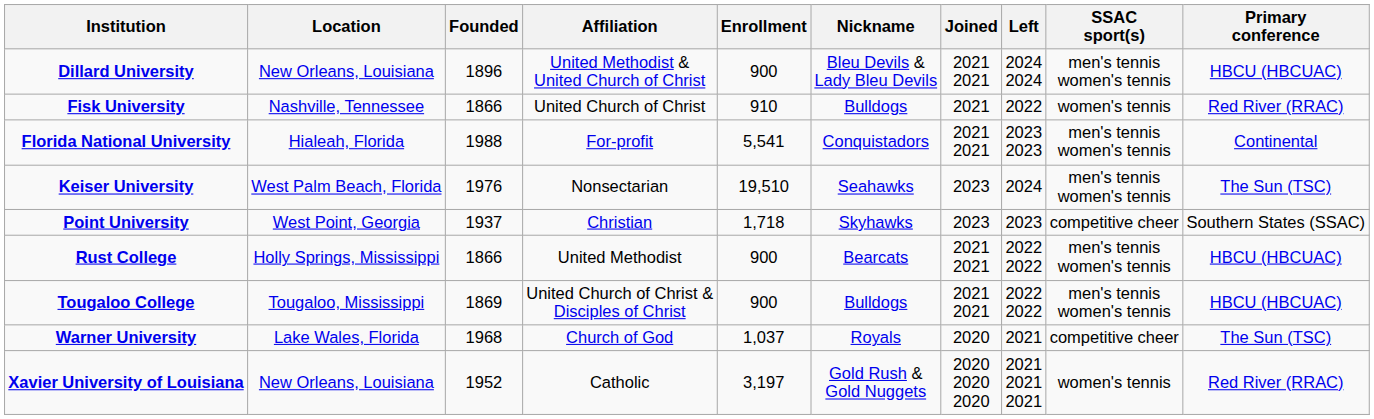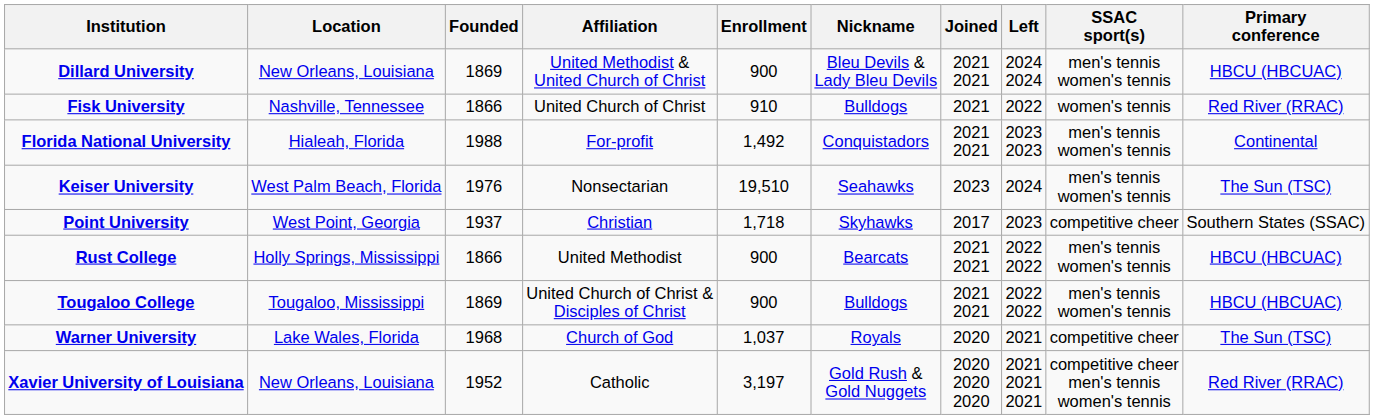 <table class="wikitable sortable" style="text-align:center">
 <tr>
 <th>Institution</th>
 <th>Location</th>
 <th>Founded</th>
 <th>Affiliation</th>
 <th>Enrollment</th>
 <th>Nickname</th>
 <th>Joined</th>
 <th>Left</th>
 <th>SSAC<br>sport(s)</th>
 <th>Primary<br>conference</th>
 </tr>
 <tr>
 <td><strong><a href='#'>Dillard University</a></strong></td>
 <td><a href='#'>New Orleans, Louisiana</a></td>
-<td>1896</td>
+<td>1869</td>
 <td><a href='#'>United Methodist</a> &<br><a href='#'>United Church of Christ</a></td>
 <td>900</td>
 <td><a href='#'>Bleu Devils</a> &<br><a href='#'>Lady Bleu Devils</a></td>
 <td>2021<br>2021</td>
 <td>2024<br>2024</td>
 <td>men's tennis<br>women's tennis</td>
 <td><a href='#'>HBCU (HBCUAC)</a></td>
 </tr>
 <tr>
 <td><strong><a href='#'>Fisk University</a></strong></td>
 <td><a href='#'>Nashville, Tennessee</a></td>
 <td>1866</td>
 <td>United Church of Christ</td>
 <td>910</td>
 <td><a href='#'>Bulldogs</a></td>
 <td>2021</td>
 <td>2022</td>
 <td>women's tennis</td>
 <td><a href='#'>Red River (RRAC)</a></td>
 </tr>
 <tr>
 <td><strong><a href='#'>Florida National University</a></strong></td>
 <td><a href='#'>Hialeah, Florida</a></td>
 <td>1988</td>
 <td><a href='#'>For-profit</a></td>
-<td>5,541</td>
+<td>1,492</td>
 <td><a href='#'>Conquistadors</a></td>
 <td>2021<br>2021</td>
 <td>2023<br>2023</td>
 <td>men's tennis<br>women's tennis</td>
 <td><a href='#'>Continental</a></td>
 </tr>
 <tr>
 <td><strong><a href='#'>Keiser University</a></strong></td>
 <td><a href='#'>West Palm Beach, Florida</a></td>
 <td>1976</td>
 <td>Nonsectarian</td>
 <td>19,510</td>
 <td><a href='#'>Seahawks</a></td>
 <td>2023</td>
 <td>2024</td>
 <td>men's tennis<br>women's tennis</td>
 <td><a href='#'>The Sun (TSC)</a></td>
 </tr>
 <tr>
 <td><strong><a href='#'>Point University</a></strong></td>
 <td><a href='#'>West Point, Georgia</a></td>
 <td>1937</td>
 <td><a href='#'>Christian</a></td>
 <td>1,718</td>
 <td><a href='#'>Skyhawks</a></td>
-<td>2023</td>
+<td>2017</td>
 <td>2023</td>
 <td>competitive cheer</td>
 <td>Southern States (SSAC)</td>
 </tr>
 <tr>
 <td><strong><a href='#'>Rust College</a></strong></td>
 <td><a href='#'>Holly Springs, Mississippi</a></td>
 <td>1866</td>
 <td>United Methodist</td>
 <td>900</td>
 <td><a href='#'>Bearcats</a></td>
 <td>2021<br>2021</td>
 <td>2022<br>2022</td>
 <td>men's tennis<br>women's tennis</td>
 <td><a href='#'>HBCU (HBCUAC)</a></td>
 </tr>
 <tr>
 <td><strong><a href='#'>Tougaloo College</a></strong></td>
 <td><a href='#'>Tougaloo, Mississippi</a></td>
 <td>1869</td>
 <td>United Church of Christ &<br><a href='#'>Disciples of Christ</a></td>
 <td>900</td>
 <td><a href='#'>Bulldogs</a></td>
 <td>2021<br>2021</td>
 <td>2022<br>2022</td>
 <td>men's tennis<br>women's tennis</td>
 <td><a href='#'>HBCU (HBCUAC)</a></td>
 </tr>
 <tr>
 <td><strong><a href='#'>Warner University</a></strong></td>
 <td><a href='#'>Lake Wales, Florida</a></td>
 <td>1968</td>
 <td><a href='#'>Church of God</a></td>
 <td>1,037</td>
 <td><a href='#'>Royals</a></td>
 <td>2020</td>
 <td>2021</td>
 <td>competitive cheer</td>
 <td><a href='#'>The Sun (TSC)</a></td>
 </tr>
 <tr>
 <td><strong><a href='#'>Xavier University of Louisiana</a></strong></td>
 <td><a href='#'>New Orleans, Louisiana</a></td>
 <td>1952</td>
 <td>Catholic<br></td>
 <td>3,197</td>
 <td><a href='#'>Gold Rush</a> &<br><a href='#'>Gold Nuggets</a></td>
 <td>2020<br>2020<br>2020</td>
 <td>2021<br>2021<br>2021</td>
-<td>women's tennis</td>
+<td>competitive cheer<br>men's tennis<br>women's tennis</td>
 <td><a href='#'>Red River (RRAC)</a></td>
 </tr>
 </table>
